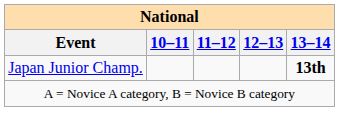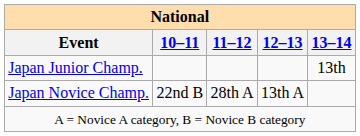 <table class="wikitable" style="text-align:center">
 <tr>
 <th colspan="5" style="background-color: #ffdead; " align="center">National</th>
 </tr>
 <tr>
 <th>Event</th>
 <th><a href='#'>10–11</a></th>
 <th><a href='#'>11–12</a></th>
 <th><a href='#'>12–13</a></th>
 <th><a href='#'>13–14</a></th>
 </tr>
 <tr>
 <td align=left><a href='#'>Japan Junior Champ.</a></td>
 <td></td>
 <td></td>
 <td></td>
-<td><strong>13th</strong></td>
+<td>13th</td>
+</tr>
+<tr>
+<td align=left><a href='#'>Japan Novice Champ.</a></td>
+<td>22nd B</td>
+<td>28th A</td>
+<td>13th A</td>
+<td></td>
 </tr>
 <tr>
 <td colspan="5" align="center"><small> A = Novice A category, B = Novice B category </small></td>
 </tr>
 </table>
